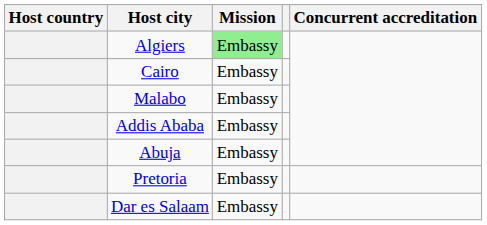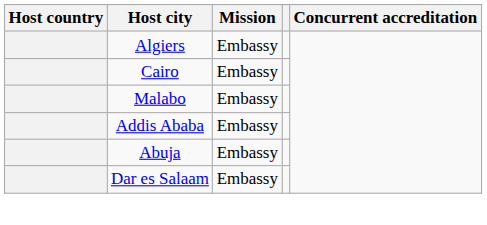 <table class="wikitable plainrowheaders" style="text-align:center;">
 <tr>
 <th scope="col">Host country</th>
 <th scope="col">Host city</th>
 <th scope="col">Mission</th>
 <th></th>
 <th scope="col">Concurrent accreditation</th>
 </tr>
 <tr>
 <th scope="row"></th>
 <td><a href='#'>Algiers</a></td>
-<td style="background: lightgreen;">Embassy</td>
+<td>Embassy</td>
 <td></td>
 </tr>
 <tr>
 <th scope="row"></th>
 <td><a href='#'>Cairo</a></td>
 <td>Embassy</td>
 <td></td>
 </tr>
 <tr>
 <th scope="row"></th>
 <td><a href='#'>Malabo</a></td>
 <td>Embassy</td>
 <td></td>
 </tr>
 <tr>
 <th scope="row"></th>
 <td><a href='#'>Addis Ababa</a></td>
 <td>Embassy</td>
 <td></td>
 </tr>
 <tr>
 <th scope="row"></th>
 <td><a href='#'>Abuja</a></td>
 <td>Embassy</td>
 <td></td>
 </tr>
 <tr>
 <th scope="row"></th>
-<td><a href='#'>Pretoria</a></td>
-<td>Embassy</td>
-<td></td>
-<td rowspan="1"></td>
-</tr>
-<tr>
-<th scope="row"></th>
 <td><a href='#'>Dar es Salaam</a></td>
 <td>Embassy</td>
 <td></td>
 </tr>
 </table>
